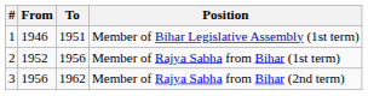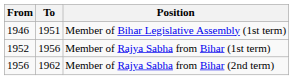 <table class="wikitable sortable">
 <tr>
-<th>#</th>
 <th>From</th>
 <th>To</th>
 <th>Position</th>
 </tr>
 <tr>
-<td>1</td>
 <td>1946</td>
 <td>1951</td>
 <td>Member of <a href='#'>Bihar Legislative Assembly</a> (1st term)</td>
 </tr>
 <tr>
-<td>2</td>
 <td>1952</td>
 <td>1956</td>
 <td>Member of <a href='#'>Rajya Sabha</a> from <a href='#'>Bihar</a> (1st term)</td>
 </tr>
 <tr>
-<td>3</td>
 <td>1956</td>
 <td>1962</td>
 <td>Member of <a href='#'>Rajya Sabha</a> from <a href='#'>Bihar</a> (2nd term)</td>
 </tr>
 </table>
